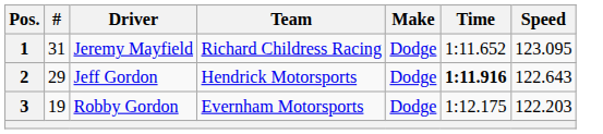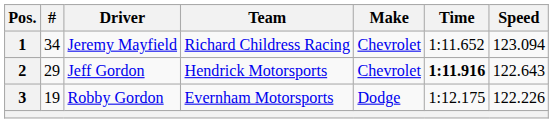 <table class="wikitable" style="font-size:95%">
 <tr>
 <th>Pos.</th>
 <th>#</th>
 <th>Driver</th>
 <th>Team</th>
 <th>Make</th>
 <th>Time</th>
 <th>Speed</th>
 </tr>
 <tr>
 <th>1</th>
-<td>31</td>
+<td>34</td>
 <td><a href='#'>Jeremy Mayfield</a></td>
 <td><a href='#'>Richard Childress Racing</a></td>
-<td><a href='#'>Dodge</a></td>
+<td><a href='#'>Chevrolet</a></td>
 <td>1:11.652</td>
-<td>123.095</td>
+<td>123.094</td>
 </tr>
 <tr>
 <th>2</th>
 <td>29</td>
 <td><a href='#'>Jeff Gordon</a></td>
 <td><a href='#'>Hendrick Motorsports</a></td>
-<td><a href='#'>Dodge</a></td>
+<td><a href='#'>Chevrolet</a></td>
 <td><strong>1:11.916</strong></td>
 <td>122.643</td>
 </tr>
 <tr>
 <th>3</th>
 <td>19</td>
 <td><a href='#'>Robby Gordon</a></td>
 <td><a href='#'>Evernham Motorsports</a></td>
 <td><a href='#'>Dodge</a></td>
 <td>1:12.175</td>
-<td>122.203</td>
+<td>122.226</td>
 </tr>
 <tr>
 <th colspan="7"></th>
 </tr>
 </table>
